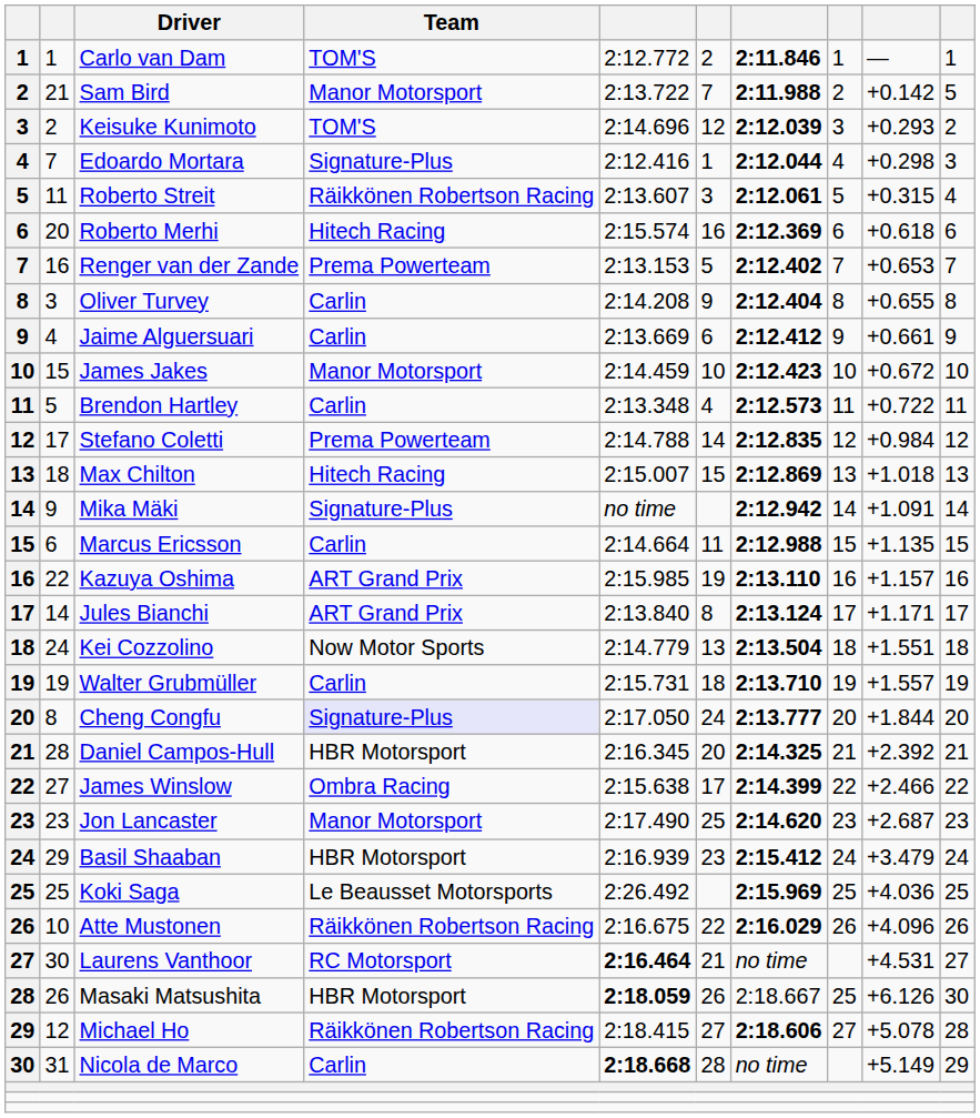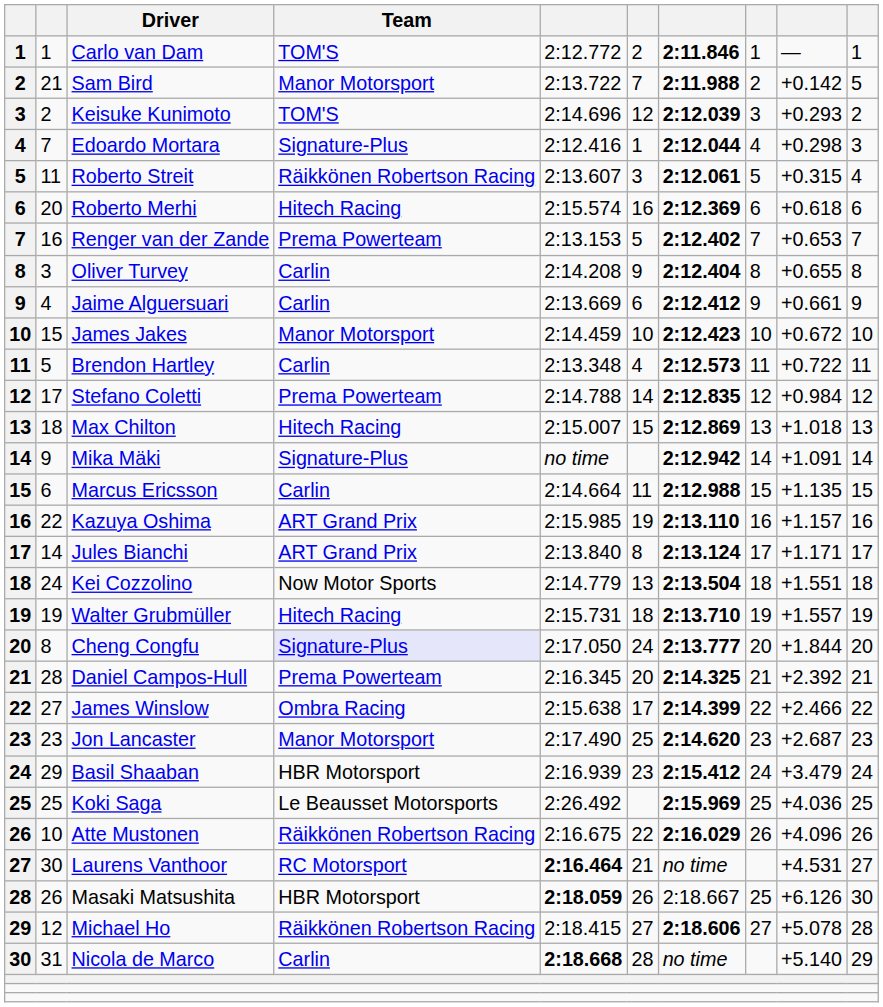 <table class="wikitable" style="font-size: 95%;">
 <tr>
 <th scope="col"></th>
 <th scope="col"></th>
 <th scope="col">Driver</th>
 <th scope="col">Team</th>
 <th scope="col"></th>
 <th scope="col"></th>
 <th scope="col"></th>
 <th scope="col"></th>
 <th scope="col"></th>
 <th scope="col"></th>
 </tr>
 <tr>
 <th scope="row">1</th>
 <td>1</td>
 <td> <a href='#'>Carlo van Dam</a></td>
 <td><a href='#'>TOM'S</a></td>
 <td>2:12.772</td>
 <td>2</td>
 <td><strong>2:11.846</strong></td>
 <td>1</td>
 <td>—</td>
 <td>1</td>
 </tr>
 <tr>
 <th scope="row">2</th>
 <td>21</td>
 <td> <a href='#'>Sam Bird</a></td>
 <td><a href='#'>Manor Motorsport</a></td>
 <td>2:13.722</td>
 <td>7</td>
 <td><strong>2:11.988</strong></td>
 <td>2</td>
 <td>+0.142</td>
 <td>5</td>
 </tr>
 <tr>
 <th scope="row">3</th>
 <td>2</td>
 <td> <a href='#'>Keisuke Kunimoto</a></td>
 <td><a href='#'>TOM'S</a></td>
 <td>2:14.696</td>
 <td>12</td>
 <td><strong>2:12.039</strong></td>
 <td>3</td>
 <td>+0.293</td>
 <td>2</td>
 </tr>
 <tr>
 <th scope="row">4</th>
 <td>7</td>
 <td> <a href='#'>Edoardo Mortara</a></td>
 <td><a href='#'>Signature-Plus</a></td>
 <td>2:12.416</td>
 <td>1</td>
 <td><strong>2:12.044</strong></td>
 <td>4</td>
 <td>+0.298</td>
 <td>3</td>
 </tr>
 <tr>
 <th scope="row">5</th>
 <td>11</td>
 <td> <a href='#'>Roberto Streit</a></td>
 <td><a href='#'>Räikkönen Robertson Racing</a></td>
 <td>2:13.607</td>
 <td>3</td>
 <td><strong>2:12.061</strong></td>
 <td>5</td>
 <td>+0.315</td>
 <td>4</td>
 </tr>
 <tr>
 <th scope="row">6</th>
 <td>20</td>
 <td> <a href='#'>Roberto Merhi</a></td>
 <td><a href='#'>Hitech Racing</a></td>
 <td>2:15.574</td>
 <td>16</td>
 <td><strong>2:12.369</strong></td>
 <td>6</td>
 <td>+0.618</td>
 <td>6</td>
 </tr>
 <tr>
 <th scope="row">7</th>
 <td>16</td>
 <td> <a href='#'>Renger van der Zande</a></td>
 <td><a href='#'>Prema Powerteam</a></td>
 <td>2:13.153</td>
 <td>5</td>
 <td><strong>2:12.402</strong></td>
 <td>7</td>
 <td>+0.653</td>
 <td>7</td>
 </tr>
 <tr>
 <th scope="row">8</th>
 <td>3</td>
 <td> <a href='#'>Oliver Turvey</a></td>
 <td><a href='#'>Carlin</a></td>
 <td>2:14.208</td>
 <td>9</td>
 <td><strong>2:12.404</strong></td>
 <td>8</td>
 <td>+0.655</td>
 <td>8</td>
 </tr>
 <tr>
 <th scope="row">9</th>
 <td>4</td>
 <td> <a href='#'>Jaime Alguersuari</a></td>
 <td><a href='#'>Carlin</a></td>
 <td>2:13.669</td>
 <td>6</td>
 <td><strong>2:12.412</strong></td>
 <td>9</td>
 <td>+0.661</td>
 <td>9</td>
 </tr>
 <tr>
 <th scope="row">10</th>
 <td>15</td>
 <td> <a href='#'>James Jakes</a></td>
 <td><a href='#'>Manor Motorsport</a></td>
 <td>2:14.459</td>
 <td>10</td>
 <td><strong>2:12.423</strong></td>
 <td>10</td>
 <td>+0.672</td>
 <td>10</td>
 </tr>
 <tr>
 <th scope="row">11</th>
 <td>5</td>
 <td> <a href='#'>Brendon Hartley</a></td>
 <td><a href='#'>Carlin</a></td>
 <td>2:13.348</td>
 <td>4</td>
 <td><strong>2:12.573</strong></td>
 <td>11</td>
 <td>+0.722</td>
 <td>11</td>
 </tr>
 <tr>
 <th scope="row">12</th>
 <td>17</td>
 <td> <a href='#'>Stefano Coletti</a></td>
 <td><a href='#'>Prema Powerteam</a></td>
 <td>2:14.788</td>
 <td>14</td>
 <td><strong>2:12.835</strong></td>
 <td>12</td>
 <td>+0.984</td>
 <td>12</td>
 </tr>
 <tr>
 <th scope="row">13</th>
 <td>18</td>
 <td> <a href='#'>Max Chilton</a></td>
 <td><a href='#'>Hitech Racing</a></td>
 <td>2:15.007</td>
 <td>15</td>
 <td><strong>2:12.869</strong></td>
 <td>13</td>
 <td>+1.018</td>
 <td>13</td>
 </tr>
 <tr>
 <th scope="row">14</th>
 <td>9</td>
 <td> <a href='#'>Mika Mäki</a></td>
 <td><a href='#'>Signature-Plus</a></td>
 <td><em>no time</em></td>
 <td></td>
 <td><strong>2:12.942</strong></td>
 <td>14</td>
 <td>+1.091</td>
 <td>14</td>
 </tr>
 <tr>
 <th scope="row">15</th>
 <td>6</td>
 <td> <a href='#'>Marcus Ericsson</a></td>
 <td><a href='#'>Carlin</a></td>
 <td>2:14.664</td>
 <td>11</td>
 <td><strong>2:12.988</strong></td>
 <td>15</td>
 <td>+1.135</td>
 <td>15</td>
 </tr>
 <tr>
 <th scope="row">16</th>
 <td>22</td>
 <td> <a href='#'>Kazuya Oshima</a></td>
 <td><a href='#'>ART Grand Prix</a></td>
 <td>2:15.985</td>
 <td>19</td>
 <td><strong>2:13.110</strong></td>
 <td>16</td>
 <td>+1.157</td>
 <td>16</td>
 </tr>
 <tr>
 <th scope="row">17</th>
 <td>14</td>
 <td> <a href='#'>Jules Bianchi</a></td>
 <td><a href='#'>ART Grand Prix</a></td>
 <td>2:13.840</td>
 <td>8</td>
 <td><strong>2:13.124</strong></td>
 <td>17</td>
 <td>+1.171</td>
 <td>17</td>
 </tr>
 <tr>
 <th scope="row">18</th>
 <td>24</td>
 <td> <a href='#'>Kei Cozzolino</a></td>
 <td>Now Motor Sports</td>
 <td>2:14.779</td>
 <td>13</td>
 <td><strong>2:13.504</strong></td>
 <td>18</td>
 <td>+1.551</td>
 <td>18</td>
 </tr>
 <tr>
 <th scope="row">19</th>
 <td>19</td>
 <td> <a href='#'>Walter Grubmüller</a></td>
-<td><a href='#'>Carlin</a></td>
+<td><a href='#'>Hitech Racing</a></td>
 <td>2:15.731</td>
 <td>18</td>
 <td><strong>2:13.710</strong></td>
 <td>19</td>
 <td>+1.557</td>
 <td>19</td>
 </tr>
 <tr>
 <th scope="row">20</th>
 <td>8</td>
 <td> <a href='#'>Cheng Congfu</a></td>
 <td style="background: lavender;"><a href='#'>Signature-Plus</a></td>
 <td>2:17.050</td>
 <td>24</td>
 <td><strong>2:13.777</strong></td>
 <td>20</td>
 <td>+1.844</td>
 <td>20</td>
 </tr>
 <tr>
 <th scope="row">21</th>
 <td>28</td>
 <td> <a href='#'>Daniel Campos-Hull</a></td>
-<td>HBR Motorsport</td>
+<td><a href='#'>Prema Powerteam</a></td>
 <td>2:16.345</td>
 <td>20</td>
 <td><strong>2:14.325</strong></td>
 <td>21</td>
 <td>+2.392</td>
 <td>21</td>
 </tr>
 <tr>
 <th scope="row">22</th>
 <td>27</td>
 <td> <a href='#'>James Winslow</a></td>
 <td><a href='#'>Ombra Racing</a></td>
 <td>2:15.638</td>
 <td>17</td>
 <td><strong>2:14.399</strong></td>
 <td>22</td>
 <td>+2.466</td>
 <td>22</td>
 </tr>
 <tr>
 <th scope="row">23</th>
 <td>23</td>
 <td> <a href='#'>Jon Lancaster</a></td>
 <td><a href='#'>Manor Motorsport</a></td>
 <td>2:17.490</td>
 <td>25</td>
 <td><strong>2:14.620</strong></td>
 <td>23</td>
 <td>+2.687</td>
 <td>23</td>
 </tr>
 <tr>
 <th scope="row">24</th>
 <td>29</td>
 <td> <a href='#'>Basil Shaaban</a></td>
 <td>HBR Motorsport</td>
 <td>2:16.939</td>
 <td>23</td>
 <td><strong>2:15.412</strong></td>
 <td>24</td>
 <td>+3.479</td>
 <td>24</td>
 </tr>
 <tr>
 <th scope="row">25</th>
 <td>25</td>
 <td> <a href='#'>Koki Saga</a></td>
 <td>Le Beausset Motorsports</td>
 <td>2:26.492</td>
 <td></td>
 <td><strong>2:15.969</strong></td>
 <td>25</td>
 <td>+4.036</td>
 <td>25</td>
 </tr>
 <tr>
 <th scope="row">26</th>
 <td>10</td>
 <td> <a href='#'>Atte Mustonen</a></td>
 <td><a href='#'>Räikkönen Robertson Racing</a></td>
 <td>2:16.675</td>
 <td>22</td>
 <td><strong>2:16.029</strong></td>
 <td>26</td>
 <td>+4.096</td>
 <td>26</td>
 </tr>
 <tr>
 <th scope="row">27</th>
 <td>30</td>
 <td> <a href='#'>Laurens Vanthoor</a></td>
 <td><a href='#'>RC Motorsport</a></td>
 <td><strong>2:16.464</strong></td>
 <td>21</td>
 <td><em>no time</em></td>
 <td></td>
 <td>+4.531</td>
 <td>27</td>
 </tr>
 <tr>
 <th scope="row">28</th>
 <td>26</td>
 <td> Masaki Matsushita</td>
 <td>HBR Motorsport</td>
 <td><strong>2:18.059</strong></td>
 <td>26</td>
 <td>2:18.667</td>
 <td>25</td>
 <td>+6.126</td>
 <td>30</td>
 </tr>
 <tr>
 <th scope="row">29</th>
 <td>12</td>
 <td> <a href='#'>Michael Ho</a></td>
 <td><a href='#'>Räikkönen Robertson Racing</a></td>
 <td>2:18.415</td>
 <td>27</td>
 <td><strong>2:18.606</strong></td>
 <td>27</td>
 <td>+5.078</td>
 <td>28</td>
 </tr>
 <tr>
 <th scope="row">30</th>
 <td>31</td>
 <td> <a href='#'>Nicola de Marco</a></td>
 <td><a href='#'>Carlin</a></td>
 <td><strong>2:18.668</strong></td>
 <td>28</td>
 <td><em>no time</em></td>
 <td></td>
-<td>+5.149</td>
+<td>+5.140</td>
 <td>29</td>
 </tr>
 <tr>
 <th colspan="10"></th>
 </tr>
 <tr>
 <td colspan="10"></td>
 </tr>
 <tr>
 <td colspan="10"></td>
 </tr>
 </table>
